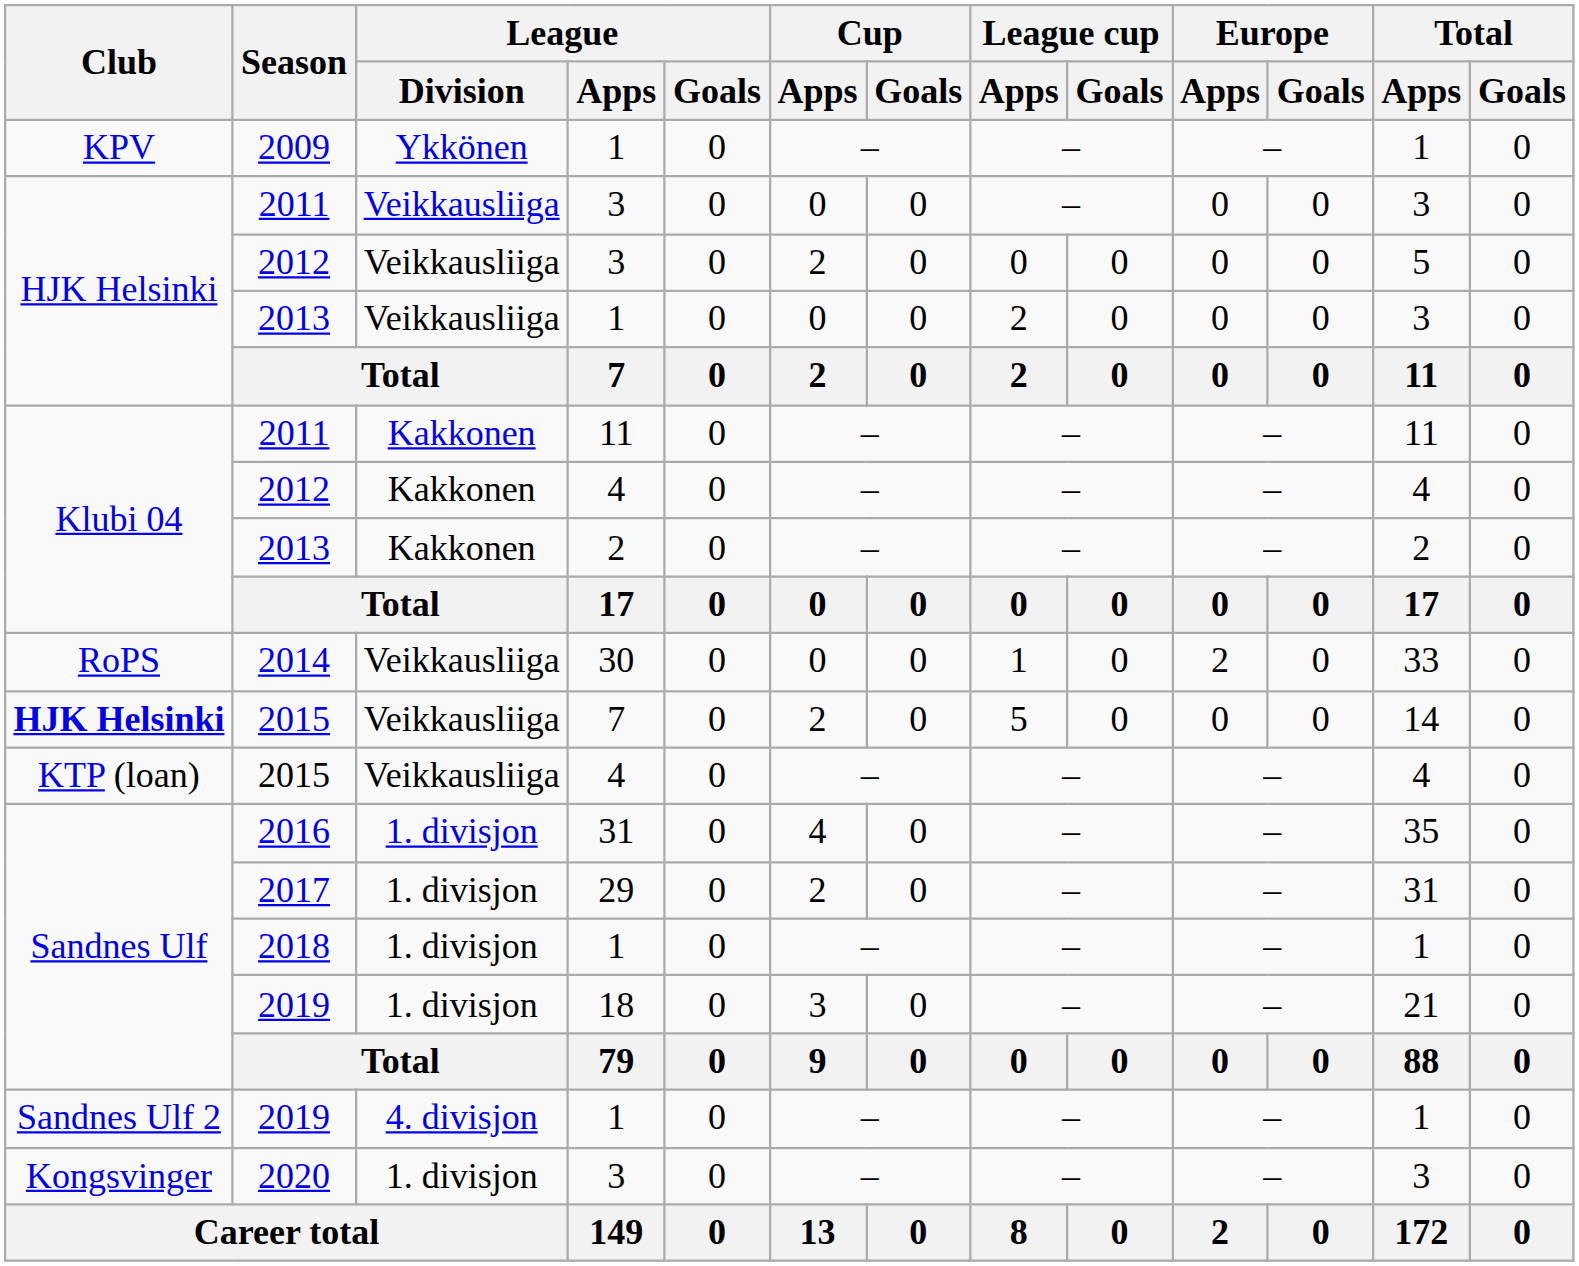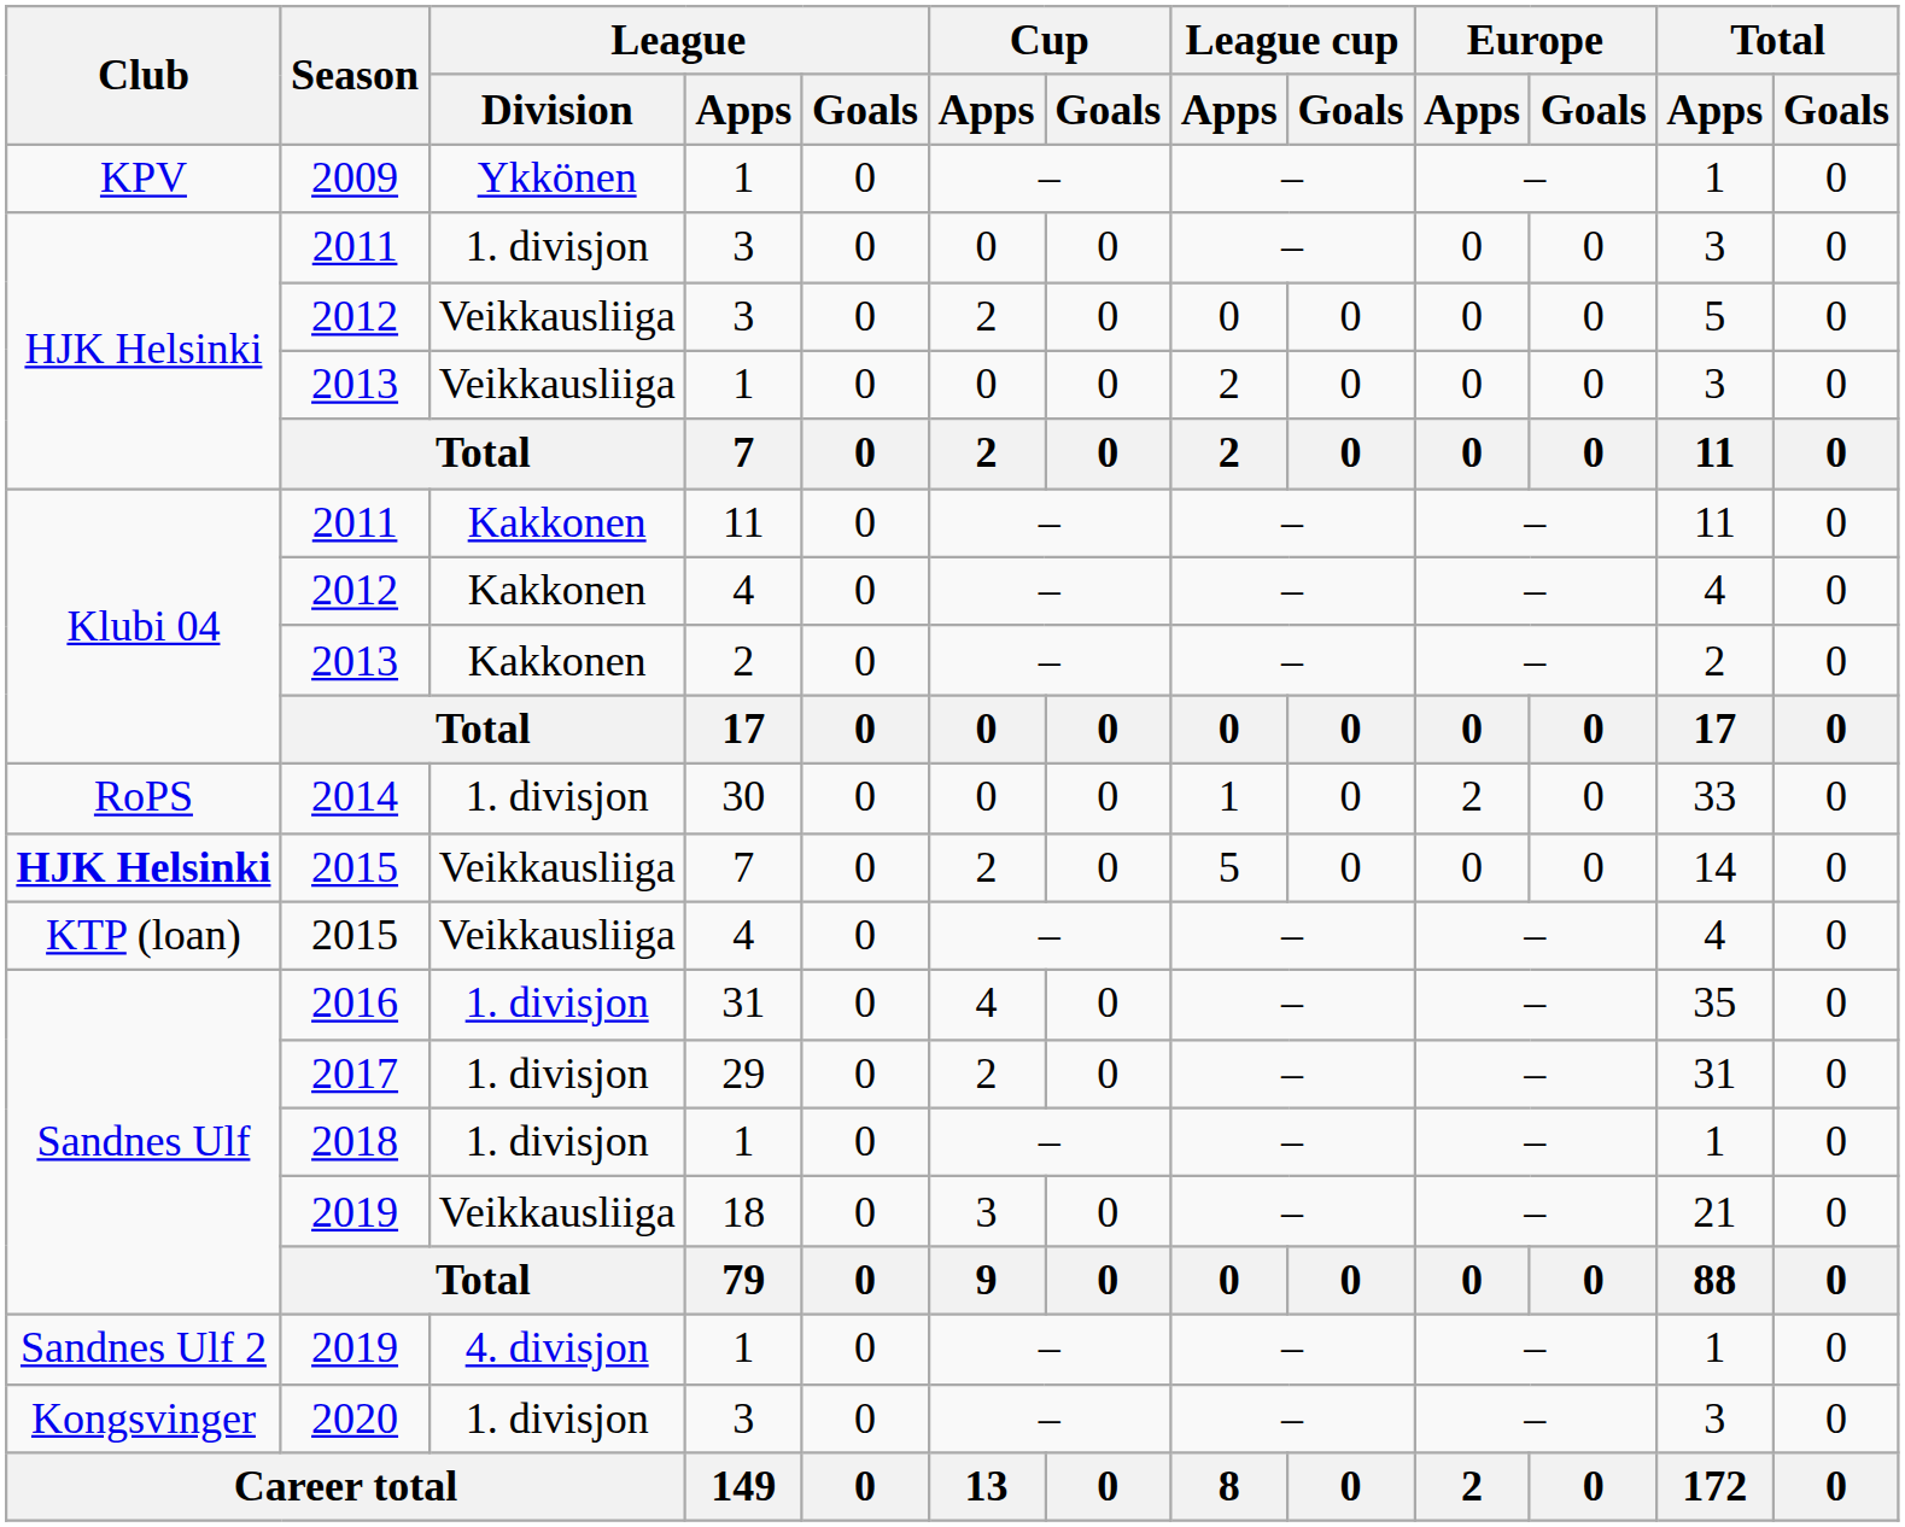 <table class="wikitable" style="text-align:center">
 <tr>
 <th rowspan="2">Club</th>
 <th rowspan="2">Season</th>
 <th colspan="3">League</th>
 <th colspan="2">Cup</th>
 <th colspan="2">League cup</th>
 <th colspan="2">Europe</th>
 <th colspan="2">Total</th>
 </tr>
 <tr>
 <th>Division</th>
 <th>Apps</th>
 <th>Goals</th>
 <th>Apps</th>
 <th>Goals</th>
 <th>Apps</th>
 <th>Goals</th>
 <th>Apps</th>
 <th>Goals</th>
 <th>Apps</th>
 <th>Goals</th>
 </tr>
 <tr>
 <td><a href='#'>KPV</a></td>
 <td><a href='#'>2009</a></td>
 <td><a href='#'>Ykkönen</a></td>
 <td>1</td>
 <td>0</td>
 <td colspan=2>–</td>
 <td colspan=2>–</td>
 <td colspan=2>–</td>
 <td>1</td>
 <td>0</td>
 </tr>
 <tr>
 <td rowspan=4><a href='#'>HJK Helsinki</a></td>
 <td><a href='#'>2011</a></td>
-<td><a href='#'>Veikkausliiga</a></td>
+<td>1. divisjon</td>
 <td>3</td>
 <td>0</td>
 <td>0</td>
 <td>0</td>
 <td colspan=2>–</td>
 <td>0</td>
 <td>0</td>
 <td>3</td>
 <td>0</td>
 </tr>
 <tr>
 <td><a href='#'>2012</a></td>
 <td>Veikkausliiga</td>
 <td>3</td>
 <td>0</td>
 <td>2</td>
 <td>0</td>
 <td>0</td>
 <td>0</td>
 <td>0</td>
 <td>0</td>
 <td>5</td>
 <td>0</td>
 </tr>
 <tr>
 <td><a href='#'>2013</a></td>
 <td>Veikkausliiga</td>
 <td>1</td>
 <td>0</td>
 <td>0</td>
 <td>0</td>
 <td>2</td>
 <td>0</td>
 <td>0</td>
 <td>0</td>
 <td>3</td>
 <td>0</td>
 </tr>
 <tr>
 <th colspan=2>Total</th>
 <th>7</th>
 <th>0</th>
 <th>2</th>
 <th>0</th>
 <th>2</th>
 <th>0</th>
 <th>0</th>
 <th>0</th>
 <th>11</th>
 <th>0</th>
 </tr>
 <tr>
 <td rowspan=4><a href='#'>Klubi 04</a></td>
 <td><a href='#'>2011</a></td>
 <td><a href='#'>Kakkonen</a></td>
 <td>11</td>
 <td>0</td>
 <td colspan=2>–</td>
 <td colspan=2>–</td>
 <td colspan=2>–</td>
 <td>11</td>
 <td>0</td>
 </tr>
 <tr>
 <td><a href='#'>2012</a></td>
 <td>Kakkonen</td>
 <td>4</td>
 <td>0</td>
 <td colspan=2>–</td>
 <td colspan=2>–</td>
 <td colspan=2>–</td>
 <td>4</td>
 <td>0</td>
 </tr>
 <tr>
 <td><a href='#'>2013</a></td>
 <td>Kakkonen</td>
 <td>2</td>
 <td>0</td>
 <td colspan=2>–</td>
 <td colspan=2>–</td>
 <td colspan=2>–</td>
 <td>2</td>
 <td>0</td>
 </tr>
 <tr>
 <th colspan=2>Total</th>
 <th>17</th>
 <th>0</th>
 <th>0</th>
 <th>0</th>
 <th>0</th>
 <th>0</th>
 <th>0</th>
 <th>0</th>
 <th>17</th>
 <th>0</th>
 </tr>
 <tr>
 <td><a href='#'>RoPS</a></td>
 <td><a href='#'>2014</a></td>
-<td>Veikkausliiga</td>
+<td>1. divisjon</td>
 <td>30</td>
 <td>0</td>
 <td>0</td>
 <td>0</td>
 <td>1</td>
 <td>0</td>
 <td>2</td>
 <td>0</td>
 <td>33</td>
 <td>0</td>
 </tr>
 <tr>
 <td><strong><a href='#'>HJK Helsinki</a></strong></td>
 <td><a href='#'>2015</a></td>
 <td>Veikkausliiga</td>
 <td>7</td>
 <td>0</td>
 <td>2</td>
 <td>0</td>
 <td>5</td>
 <td>0</td>
 <td>0</td>
 <td>0</td>
 <td>14</td>
 <td>0</td>
 </tr>
 <tr>
 <td><a href='#'>KTP</a> (loan)</td>
 <td>2015</td>
 <td>Veikkausliiga</td>
 <td>4</td>
 <td>0</td>
 <td colspan=2>–</td>
 <td colspan=2>–</td>
 <td colspan=2>–</td>
 <td>4</td>
 <td>0</td>
 </tr>
 <tr>
 <td rowspan=5><a href='#'>Sandnes Ulf</a></td>
 <td><a href='#'>2016</a></td>
 <td><a href='#'>1. divisjon</a></td>
 <td>31</td>
 <td>0</td>
 <td>4</td>
 <td>0</td>
 <td colspan=2>–</td>
 <td colspan=2>–</td>
 <td>35</td>
 <td>0</td>
 </tr>
 <tr>
 <td><a href='#'>2017</a></td>
 <td>1. divisjon</td>
 <td>29</td>
 <td>0</td>
 <td>2</td>
 <td>0</td>
 <td colspan=2>–</td>
 <td colspan=2>–</td>
 <td>31</td>
 <td>0</td>
 </tr>
 <tr>
 <td><a href='#'>2018</a></td>
 <td>1. divisjon</td>
 <td>1</td>
 <td>0</td>
 <td colspan=2>–</td>
 <td colspan=2>–</td>
 <td colspan=2>–</td>
 <td>1</td>
 <td>0</td>
 </tr>
 <tr>
 <td><a href='#'>2019</a></td>
-<td>1. divisjon</td>
+<td>Veikkausliiga</td>
 <td>18</td>
 <td>0</td>
 <td>3</td>
 <td>0</td>
 <td colspan=2>–</td>
 <td colspan=2>–</td>
 <td>21</td>
 <td>0</td>
 </tr>
 <tr>
 <th colspan=2>Total</th>
 <th>79</th>
 <th>0</th>
 <th>9</th>
 <th>0</th>
 <th>0</th>
 <th>0</th>
 <th>0</th>
 <th>0</th>
 <th>88</th>
 <th>0</th>
 </tr>
 <tr>
 <td><a href='#'>Sandnes Ulf 2</a></td>
 <td><a href='#'>2019</a></td>
 <td><a href='#'>4. divisjon</a></td>
 <td>1</td>
 <td>0</td>
 <td colspan=2>–</td>
 <td colspan=2>–</td>
 <td colspan=2>–</td>
 <td>1</td>
 <td>0</td>
 </tr>
 <tr>
 <td><a href='#'>Kongsvinger</a></td>
 <td><a href='#'>2020</a></td>
 <td>1. divisjon</td>
 <td>3</td>
 <td>0</td>
 <td colspan=2>–</td>
 <td colspan=2>–</td>
 <td colspan=2>–</td>
 <td>3</td>
 <td>0</td>
 </tr>
 <tr>
 <th colspan="3">Career total</th>
 <th>149</th>
 <th>0</th>
 <th>13</th>
 <th>0</th>
 <th>8</th>
 <th>0</th>
 <th>2</th>
 <th>0</th>
 <th>172</th>
 <th>0</th>
 </tr>
 </table>
